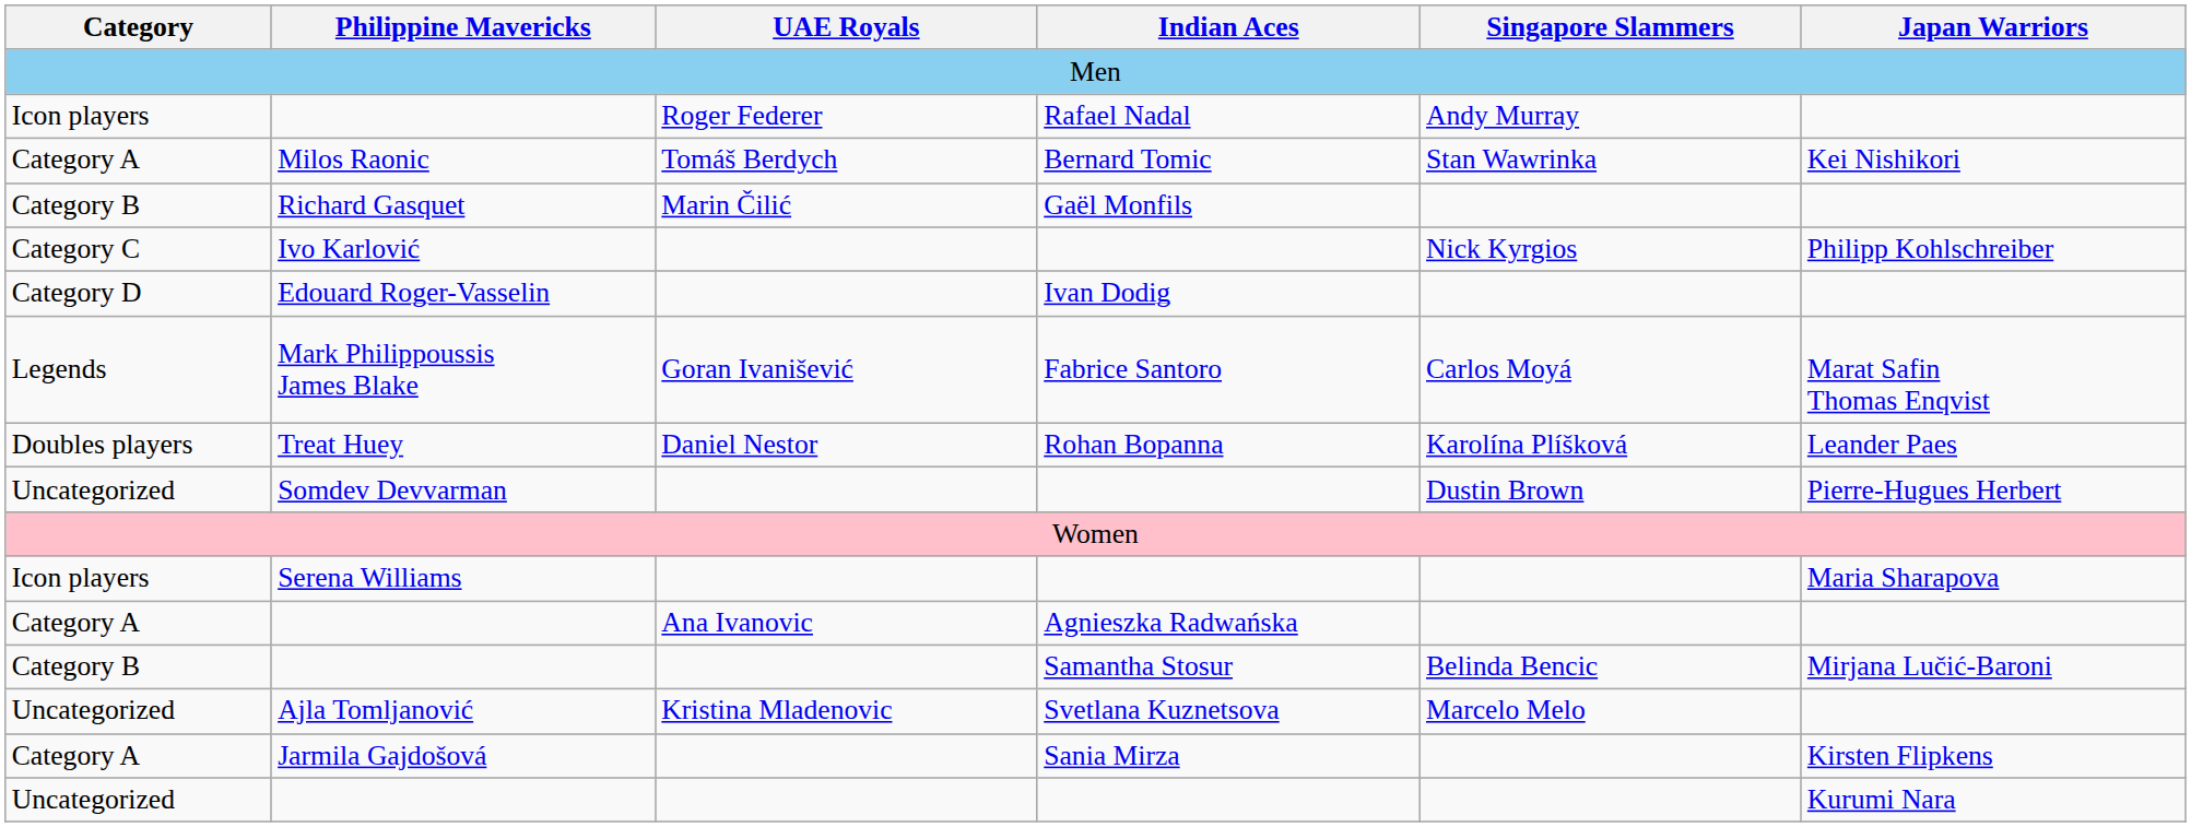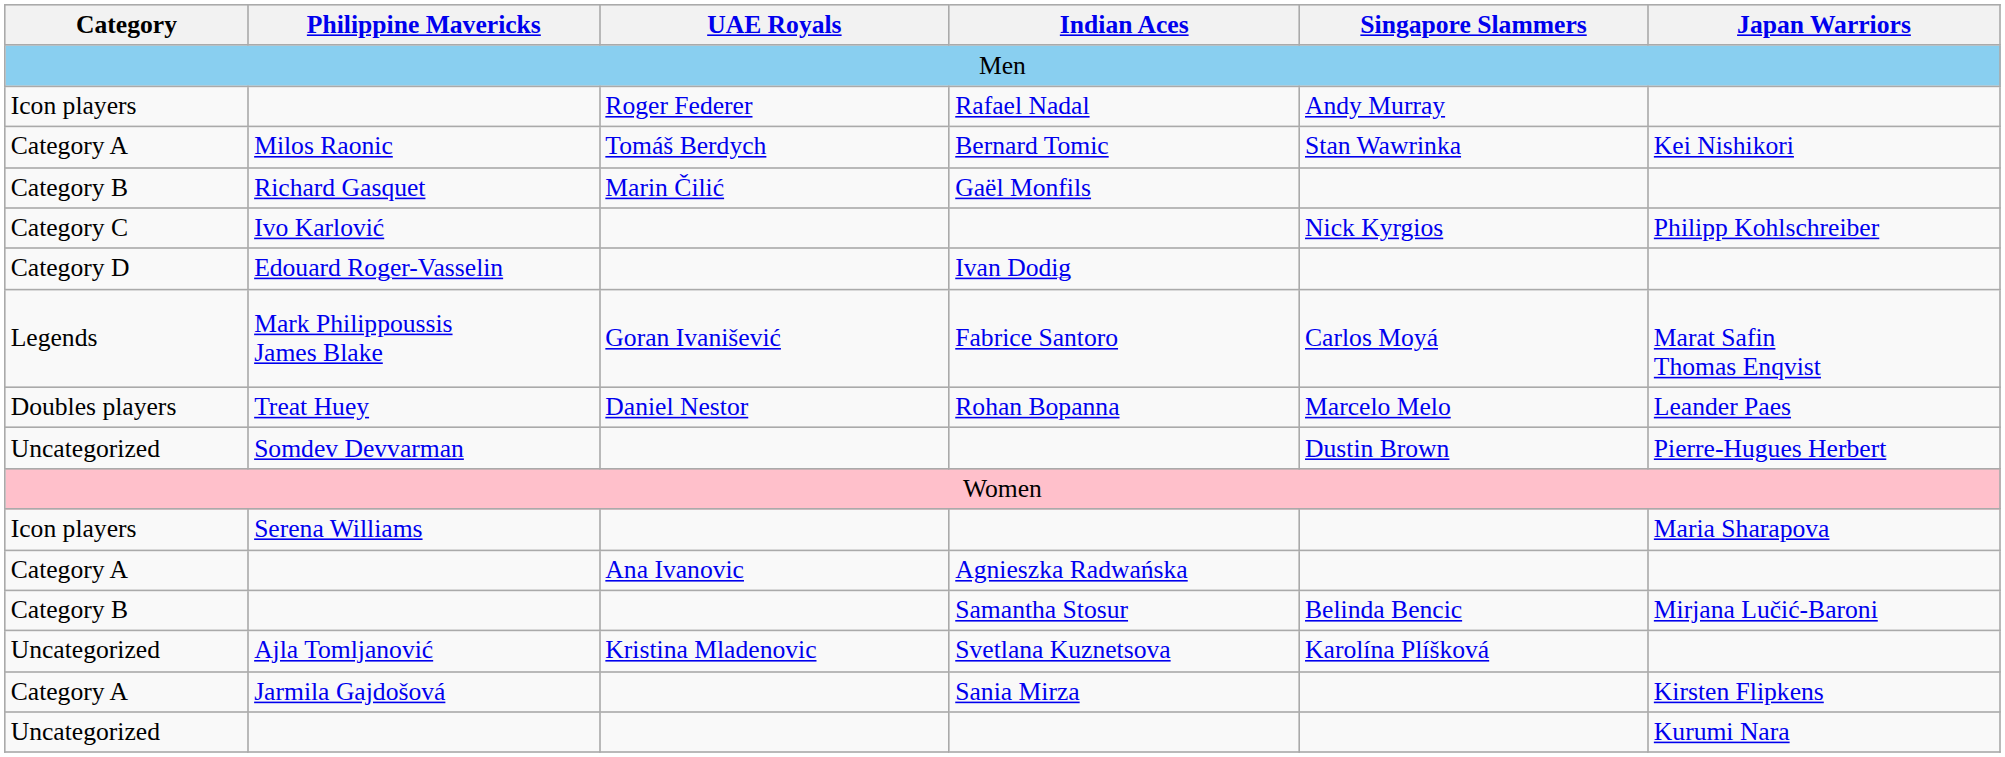 <table class="wikitable" style="text-align:left">
 <tr>
 <th width="150px">Category</th>
 <th width="225px"><a href='#'>Philippine Mavericks</a></th>
 <th width="225px"><a href='#'>UAE Royals</a></th>
 <th width="225px"><a href='#'>Indian Aces</a></th>
 <th width="225px"><a href='#'>Singapore Slammers</a></th>
 <th width="225px"><a href='#'>Japan Warriors</a></th>
 </tr>
 <tr>
 <td colspan=6; style="text-align:center; background:#89CFF0">Men</td>
 </tr>
 <tr>
 <td>Icon players</td>
 <td></td>
 <td> <a href='#'>Roger Federer</a></td>
 <td> <a href='#'>Rafael Nadal</a></td>
 <td> <a href='#'>Andy Murray</a></td>
 <td></td>
 </tr>
 <tr>
 <td>Category A</td>
 <td> <a href='#'>Milos Raonic</a></td>
 <td> <a href='#'>Tomáš Berdych</a></td>
 <td> <a href='#'>Bernard Tomic</a></td>
 <td> <a href='#'>Stan Wawrinka</a></td>
 <td> <a href='#'>Kei Nishikori</a></td>
 </tr>
 <tr>
 <td>Category B</td>
 <td> <a href='#'>Richard Gasquet</a></td>
 <td> <a href='#'>Marin Čilić</a></td>
 <td> <a href='#'>Gaël Monfils</a></td>
 <td></td>
 <td></td>
 </tr>
 <tr>
 <td>Category C</td>
 <td> <a href='#'>Ivo Karlović</a></td>
 <td></td>
 <td></td>
 <td> <a href='#'>Nick Kyrgios</a></td>
 <td> <a href='#'>Philipp Kohlschreiber</a></td>
 </tr>
 <tr>
 <td>Category D</td>
 <td> <a href='#'>Edouard Roger-Vasselin</a></td>
 <td></td>
 <td> <a href='#'>Ivan Dodig</a></td>
 <td></td>
 <td></td>
 </tr>
 <tr>
 <td>Legends</td>
 <td> <a href='#'>Mark Philippoussis</a><br> <a href='#'>James Blake</a></td>
 <td> <a href='#'>Goran Ivanišević</a></td>
 <td> <a href='#'>Fabrice Santoro</a></td>
 <td> <a href='#'>Carlos Moyá</a></td>
 <td><br> <a href='#'>Marat Safin</a><br> <a href='#'>Thomas Enqvist</a></td>
 </tr>
 <tr>
 <td>Doubles players</td>
 <td> <a href='#'>Treat Huey</a></td>
 <td> <a href='#'>Daniel Nestor</a></td>
 <td> <a href='#'>Rohan Bopanna</a></td>
-<td> <a href='#'>Karolína Plíšková</a></td>
+<td> <a href='#'>Marcelo Melo</a></td>
 <td> <a href='#'>Leander Paes</a></td>
 </tr>
 <tr>
 <td>Uncategorized</td>
 <td> <a href='#'>Somdev Devvarman</a></td>
 <td></td>
 <td></td>
 <td> <a href='#'>Dustin Brown</a></td>
 <td> <a href='#'>Pierre-Hugues Herbert</a></td>
 </tr>
 <tr>
 <td colspan=6; style="text-align:center; background:pink">Women</td>
 </tr>
 <tr>
 <td>Icon players</td>
 <td> <a href='#'>Serena Williams</a></td>
 <td></td>
 <td></td>
 <td></td>
 <td> <a href='#'>Maria Sharapova</a></td>
 </tr>
 <tr>
 <td>Category A</td>
 <td></td>
 <td> <a href='#'>Ana Ivanovic</a></td>
 <td> <a href='#'>Agnieszka Radwańska</a></td>
 <td></td>
 <td></td>
 </tr>
 <tr>
 <td>Category B</td>
 <td></td>
 <td></td>
 <td> <a href='#'>Samantha Stosur</a></td>
 <td> <a href='#'>Belinda Bencic</a></td>
 <td> <a href='#'>Mirjana Lučić-Baroni</a></td>
 </tr>
 <tr>
 <td>Uncategorized</td>
 <td> <a href='#'>Ajla Tomljanović</a></td>
 <td> <a href='#'>Kristina Mladenovic</a></td>
 <td> <a href='#'>Svetlana Kuznetsova</a></td>
-<td> <a href='#'>Marcelo Melo</a></td>
+<td> <a href='#'>Karolína Plíšková</a></td>
 <td></td>
 </tr>
 <tr>
 <td>Category A</td>
 <td> <a href='#'>Jarmila Gajdošová</a></td>
 <td></td>
 <td> <a href='#'>Sania Mirza</a></td>
 <td></td>
 <td> <a href='#'>Kirsten Flipkens</a></td>
 </tr>
 <tr>
 <td>Uncategorized</td>
 <td></td>
 <td></td>
 <td></td>
 <td></td>
 <td> <a href='#'>Kurumi Nara</a></td>
 </tr>
 </table>
